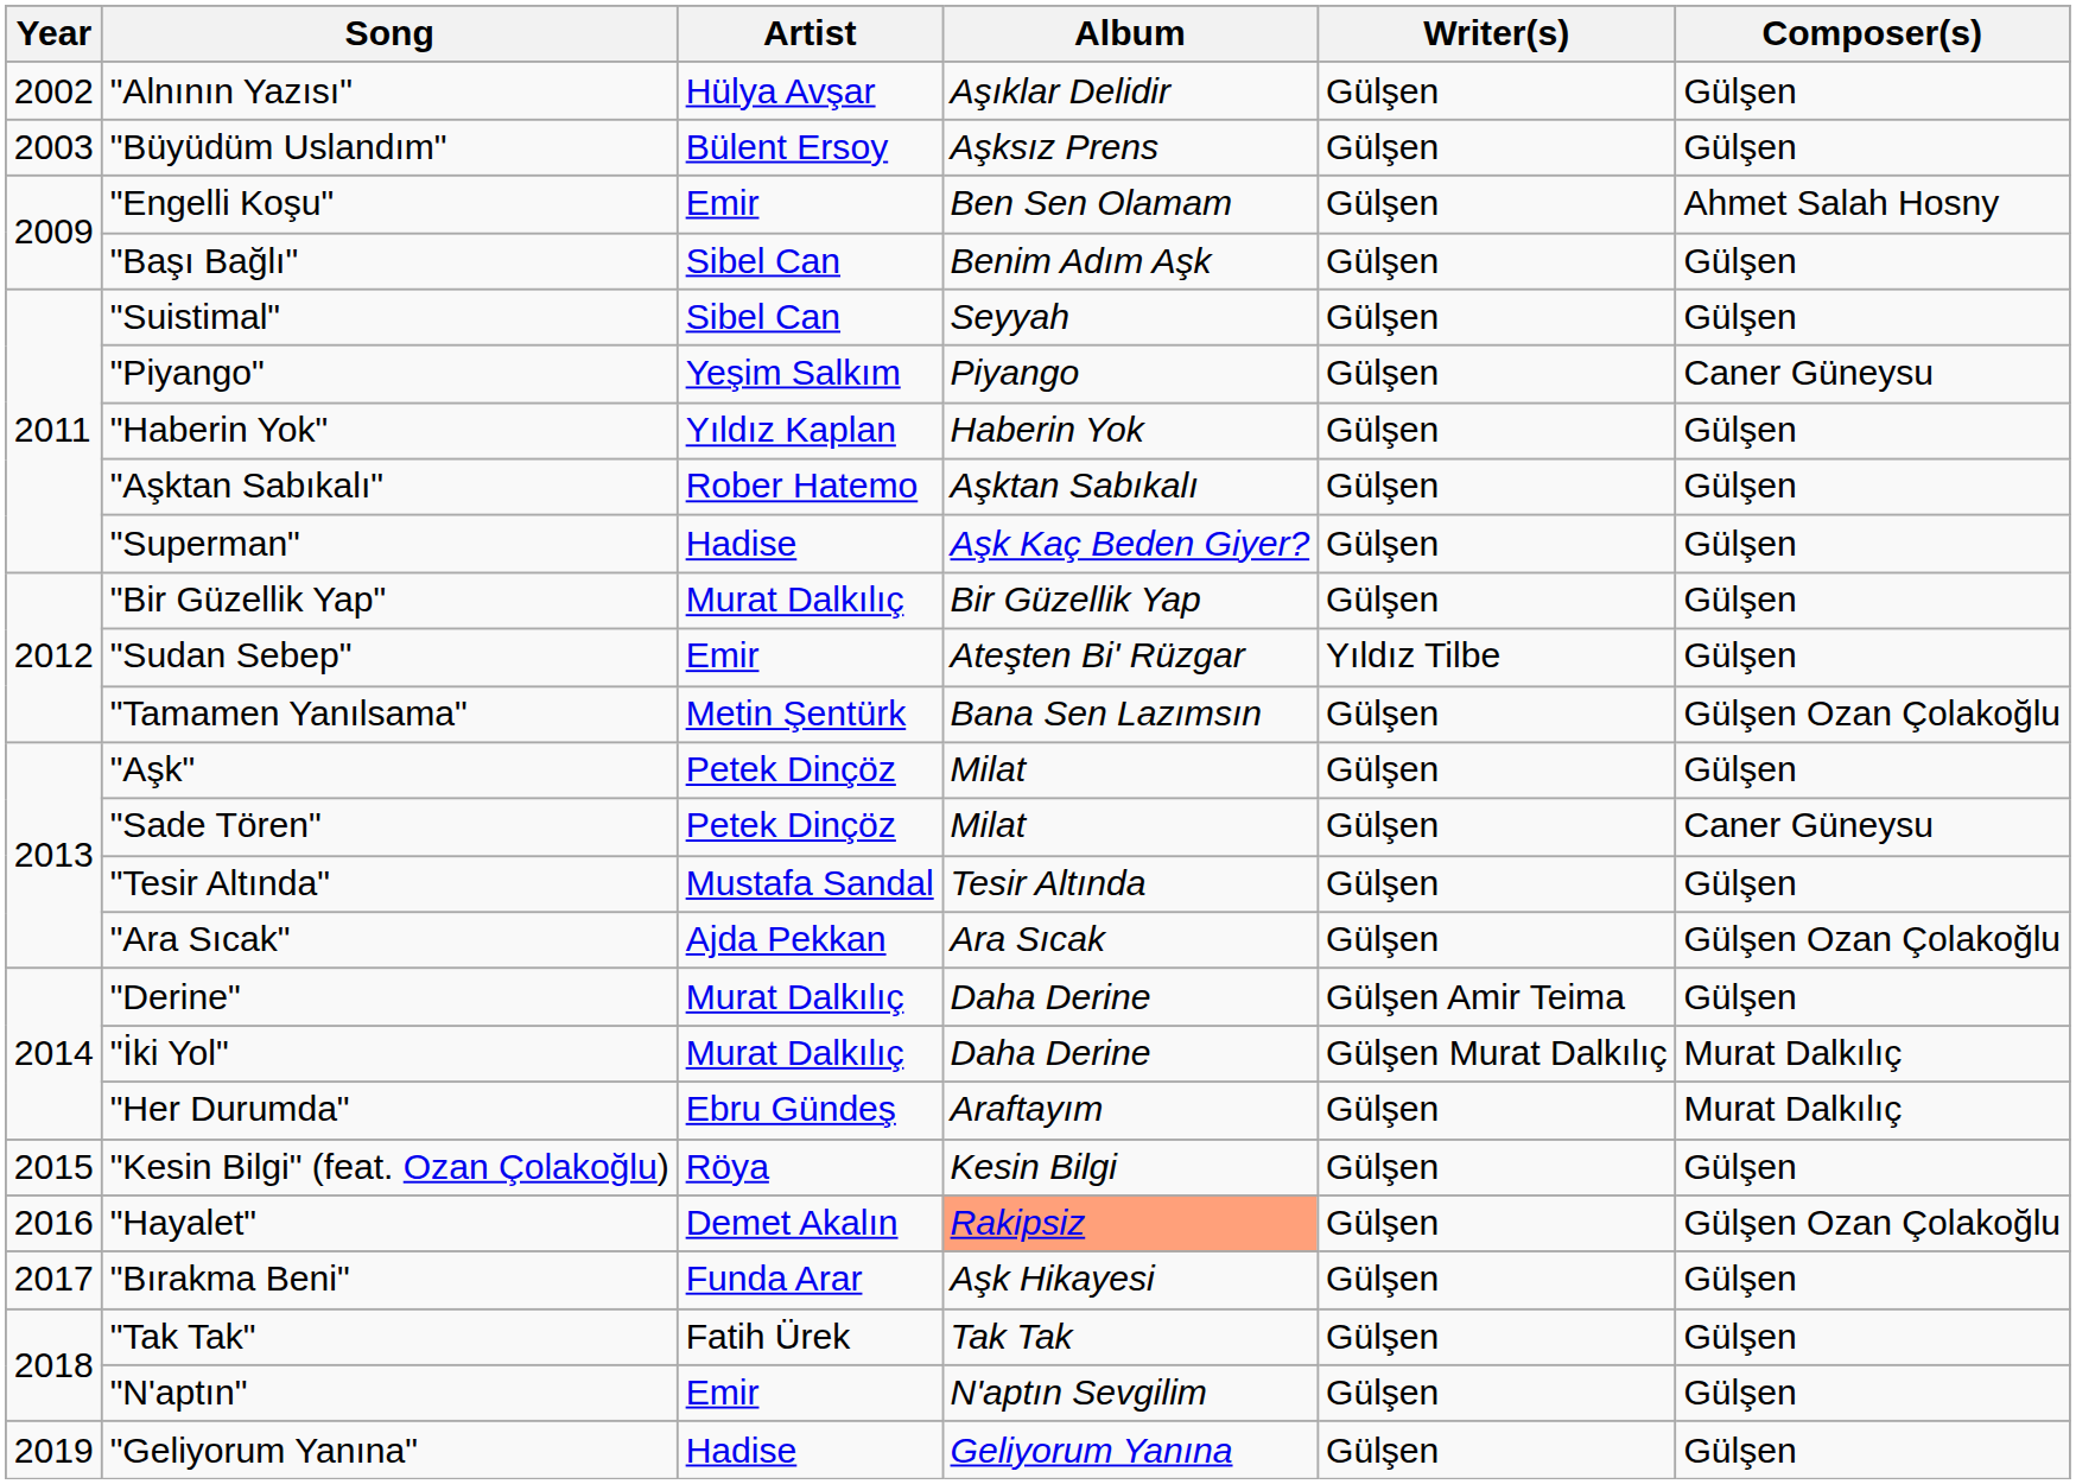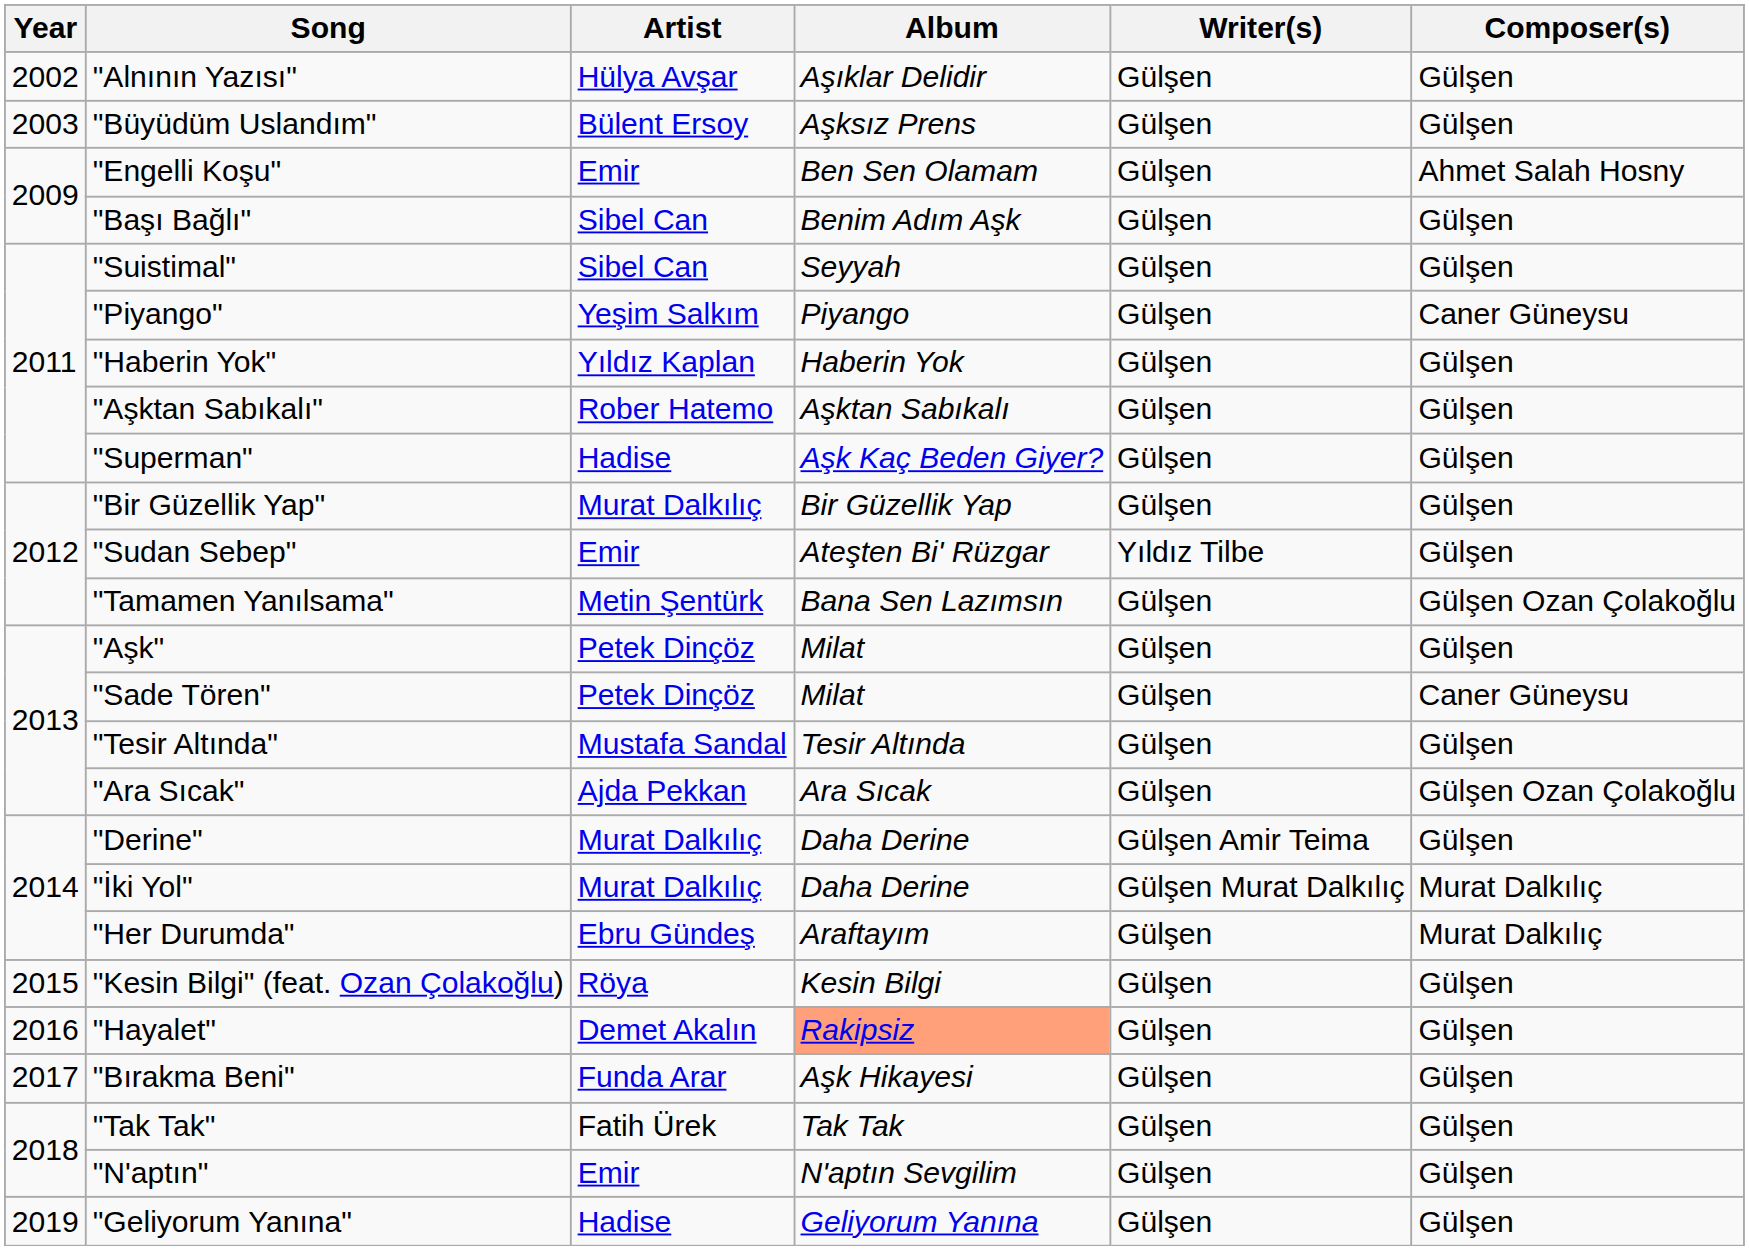 <table class="wikitable">
 <tr>
 <th>Year</th>
 <th>Song</th>
 <th>Artist</th>
 <th>Album</th>
 <th>Writer(s)</th>
 <th>Composer(s)</th>
 </tr>
 <tr>
 <td rowspan="1">2002</td>
 <td>"Alnının Yazısı"</td>
 <td><a href='#'>Hülya Avşar</a></td>
 <td><em>Aşıklar Delidir</em></td>
 <td>Gülşen</td>
 <td>Gülşen</td>
 </tr>
 <tr>
 <td rowspan="1">2003</td>
 <td>"Büyüdüm Uslandım"</td>
 <td><a href='#'>Bülent Ersoy</a></td>
 <td><em>Aşksız Prens</em></td>
 <td>Gülşen</td>
 <td>Gülşen</td>
 </tr>
 <tr>
 <td rowspan="2">2009</td>
 <td>"Engelli Koşu"</td>
 <td><a href='#'>Emir</a></td>
 <td><em>Ben Sen Olamam</em></td>
 <td>Gülşen</td>
 <td>Ahmet Salah Hosny</td>
 </tr>
 <tr>
 <td>"Başı Bağlı"</td>
 <td><a href='#'>Sibel Can</a></td>
 <td><em>Benim Adım Aşk</em></td>
 <td>Gülşen</td>
 <td>Gülşen</td>
 </tr>
 <tr>
 <td rowspan="5">2011</td>
 <td>"Suistimal"</td>
 <td><a href='#'>Sibel Can</a></td>
 <td><em>Seyyah</em></td>
 <td>Gülşen</td>
 <td>Gülşen</td>
 </tr>
 <tr>
 <td>"Piyango"</td>
 <td><a href='#'>Yeşim Salkım</a></td>
 <td><em>Piyango</em></td>
 <td>Gülşen</td>
 <td>Caner Güneysu</td>
 </tr>
 <tr>
 <td>"Haberin Yok"</td>
 <td><a href='#'>Yıldız Kaplan</a></td>
 <td><em>Haberin Yok</em></td>
 <td>Gülşen</td>
 <td>Gülşen</td>
 </tr>
 <tr>
 <td>"Aşktan Sabıkalı"</td>
 <td><a href='#'>Rober Hatemo</a></td>
 <td><em>Aşktan Sabıkalı</em></td>
 <td>Gülşen</td>
 <td>Gülşen</td>
 </tr>
 <tr>
 <td>"Superman"</td>
 <td><a href='#'>Hadise</a></td>
 <td><em><a href='#'>Aşk Kaç Beden Giyer?</a></em></td>
 <td>Gülşen</td>
 <td>Gülşen</td>
 </tr>
 <tr>
 <td rowspan="3">2012</td>
 <td>"Bir Güzellik Yap"</td>
 <td><a href='#'>Murat Dalkılıç</a></td>
 <td><em>Bir Güzellik Yap</em></td>
 <td>Gülşen</td>
 <td>Gülşen</td>
 </tr>
 <tr>
 <td>"Sudan Sebep"</td>
 <td><a href='#'>Emir</a></td>
 <td><em>Ateşten Bi' Rüzgar</em></td>
 <td>Yıldız Tilbe</td>
 <td>Gülşen</td>
 </tr>
 <tr>
 <td>"Tamamen Yanılsama"</td>
 <td><a href='#'>Metin Şentürk</a></td>
 <td><em>Bana Sen Lazımsın</em></td>
 <td>Gülşen</td>
 <td>Gülşen Ozan Çolakoğlu</td>
 </tr>
 <tr>
 <td rowspan="4">2013</td>
 <td>"Aşk"</td>
 <td><a href='#'>Petek Dinçöz</a></td>
 <td><em>Milat</em></td>
 <td>Gülşen</td>
 <td>Gülşen</td>
 </tr>
 <tr>
 <td>"Sade Tören"</td>
 <td><a href='#'>Petek Dinçöz</a></td>
 <td><em>Milat</em></td>
 <td>Gülşen</td>
 <td>Caner Güneysu</td>
 </tr>
 <tr>
 <td>"Tesir Altında"</td>
 <td><a href='#'>Mustafa Sandal</a></td>
 <td><em>Tesir Altında</em></td>
 <td>Gülşen</td>
 <td>Gülşen</td>
 </tr>
 <tr>
 <td>"Ara Sıcak"</td>
 <td><a href='#'>Ajda Pekkan</a></td>
 <td><em>Ara Sıcak</em></td>
 <td>Gülşen</td>
 <td>Gülşen Ozan Çolakoğlu</td>
 </tr>
 <tr>
 <td rowspan="3">2014</td>
 <td>"Derine"</td>
 <td><a href='#'>Murat Dalkılıç</a></td>
 <td><em>Daha Derine</em></td>
 <td>Gülşen Amir Teima</td>
 <td>Gülşen</td>
 </tr>
 <tr>
 <td>"İki Yol"</td>
 <td><a href='#'>Murat Dalkılıç</a></td>
 <td><em>Daha Derine</em></td>
 <td>Gülşen Murat Dalkılıç</td>
 <td>Murat Dalkılıç</td>
 </tr>
 <tr>
 <td>"Her Durumda"</td>
 <td><a href='#'>Ebru Gündeş</a></td>
 <td><em>Araftayım</em></td>
 <td>Gülşen</td>
 <td>Murat Dalkılıç</td>
 </tr>
 <tr>
 <td rowspan="1">2015</td>
 <td>"Kesin Bilgi" (feat. <a href='#'>Ozan Çolakoğlu</a>)</td>
 <td><a href='#'>Röya</a></td>
 <td><em>Kesin Bilgi</em></td>
 <td>Gülşen</td>
 <td>Gülşen</td>
 </tr>
 <tr>
 <td rowspan="1">2016</td>
 <td>"Hayalet"</td>
 <td><a href='#'>Demet Akalın</a></td>
 <td style="background: lightsalmon;"><em><a href='#'>Rakipsiz</a></em></td>
 <td>Gülşen</td>
-<td>Gülşen Ozan Çolakoğlu</td>
+<td>Gülşen</td>
 </tr>
 <tr>
 <td>2017</td>
 <td>"Bırakma Beni"</td>
 <td><a href='#'>Funda Arar</a></td>
 <td><em>Aşk Hikayesi</em></td>
 <td>Gülşen</td>
 <td>Gülşen</td>
 </tr>
 <tr>
 <td rowspan="2">2018</td>
 <td>"Tak Tak"</td>
 <td>Fatih Ürek</td>
 <td><em>Tak Tak</em></td>
 <td>Gülşen</td>
 <td>Gülşen</td>
 </tr>
 <tr>
 <td>"N'aptın"</td>
 <td><a href='#'>Emir</a></td>
 <td><em>N'aptın Sevgilim</em></td>
 <td>Gülşen</td>
 <td>Gülşen</td>
 </tr>
 <tr>
 <td>2019</td>
 <td>"Geliyorum Yanına"</td>
 <td><a href='#'>Hadise</a></td>
 <td><em><a href='#'>Geliyorum Yanına</a></em></td>
 <td>Gülşen</td>
 <td>Gülşen</td>
 </tr>
 </table>
